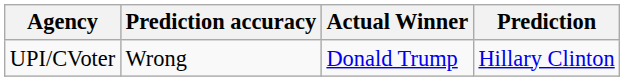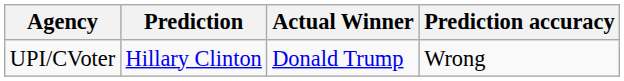 <table class="wikitable">
 <tr>
 <th>Agency</th>
+<th>Prediction</th>
+<th>Actual Winner</th>
 <th>Prediction accuracy</th>
-<th>Actual Winner</th>
-<th>Prediction</th>
 </tr>
 <tr>
 <td>UPI/CVoter</td>
+<td><a href='#'>Hillary Clinton</a></td>
+<td><a href='#'>Donald Trump</a></td>
 <td> Wrong</td>
-<td><a href='#'>Donald Trump</a></td>
-<td><a href='#'>Hillary Clinton</a></td>
 </tr>
 </table>
